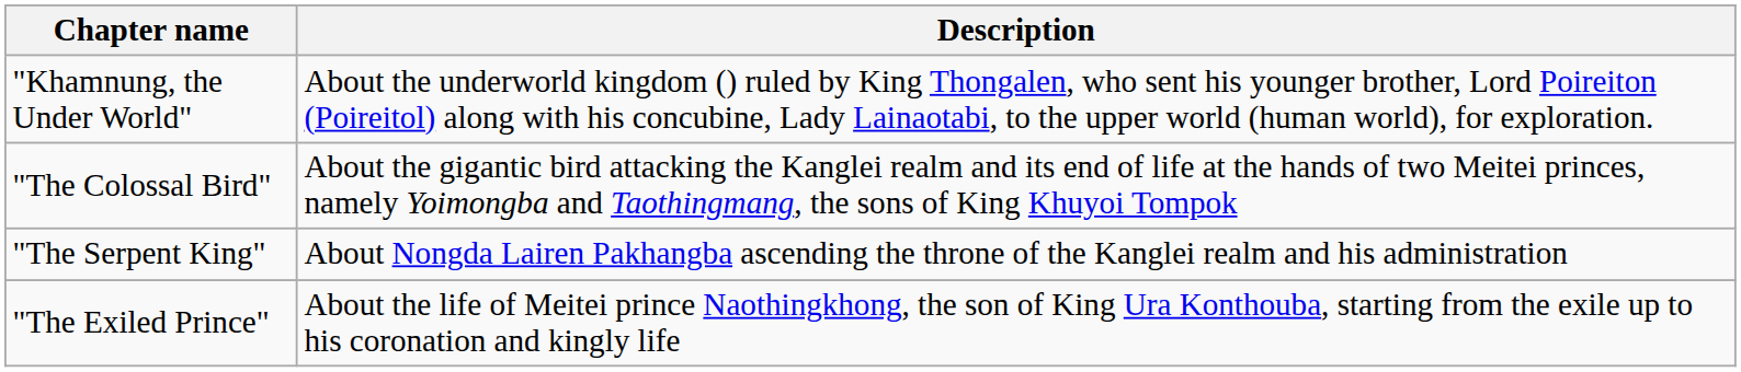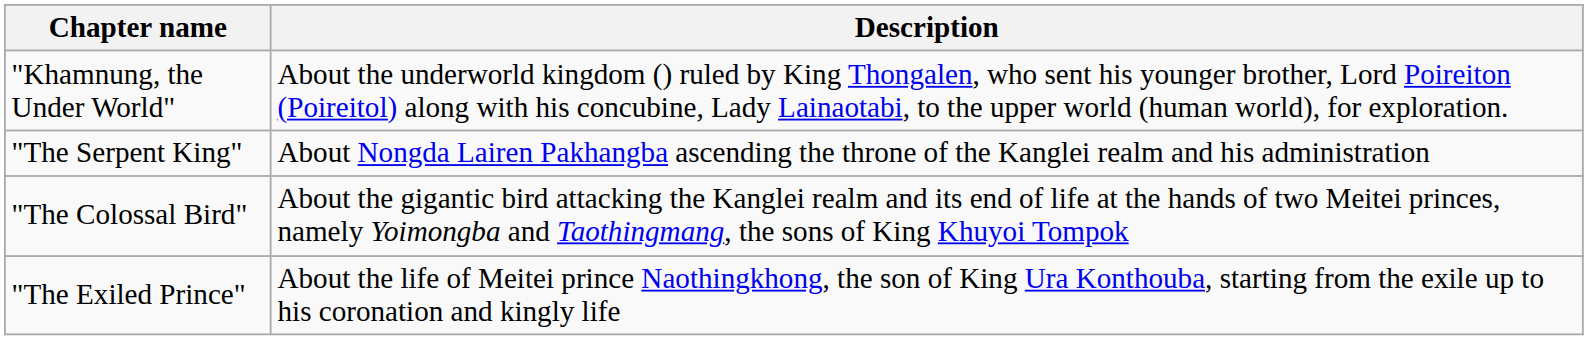 <table class = "wikitable">
 <tr>
 <th>Chapter name</th>
 <th>Description</th>
 </tr>
 <tr>
 <td>"Khamnung, the Under World"</td>
 <td>About the underworld kingdom () ruled by King <a href='#'>Thongalen</a>, who sent his younger brother, Lord <a href='#'>Poireiton (Poireitol)</a> along with his concubine, Lady <a href='#'>Lainaotabi</a>, to the upper world (human world), for exploration.</td>
 </tr>
 <tr>
+<td>"The Serpent King"</td>
+<td>About <a href='#'>Nongda Lairen Pakhangba</a> ascending the throne of the Kanglei realm and his administration</td>
+</tr>
+<tr>
 <td>"The Colossal Bird"</td>
 <td>About the gigantic bird attacking the Kanglei realm and its end of life at the hands of two Meitei princes, namely <em>Yoimongba</em> and <em><a href='#'>Taothingmang</a></em>, the sons of King <a href='#'>Khuyoi Tompok</a></td>
-</tr>
-<tr>
-<td>"The Serpent King"</td>
-<td>About <a href='#'>Nongda Lairen Pakhangba</a> ascending the throne of the Kanglei realm and his administration</td>
 </tr>
 <tr>
 <td>"The Exiled Prince"</td>
 <td>About the life of Meitei prince <a href='#'>Naothingkhong</a>, the son of King <a href='#'>Ura Konthouba</a>, starting from the exile up to his coronation and kingly life</td>
 </tr>
 </table>
